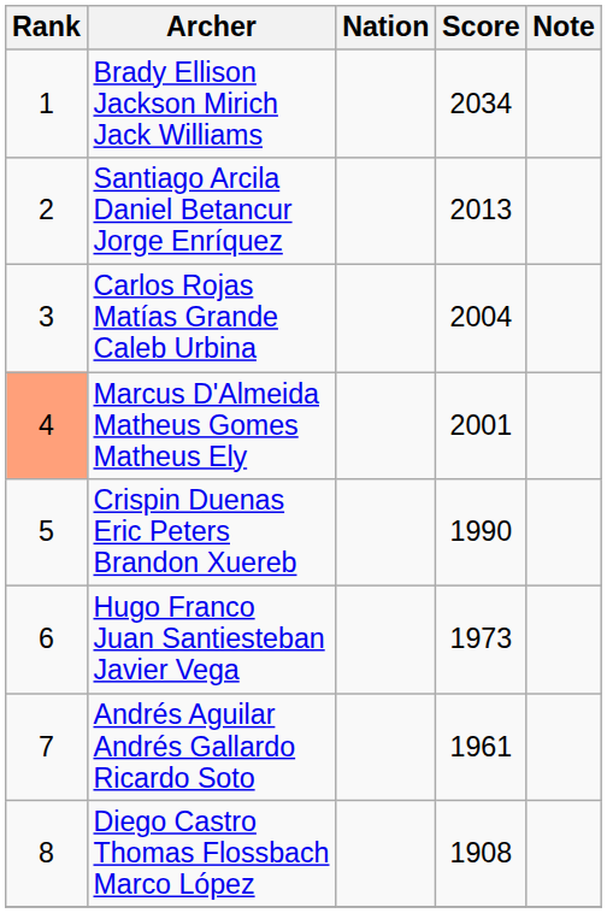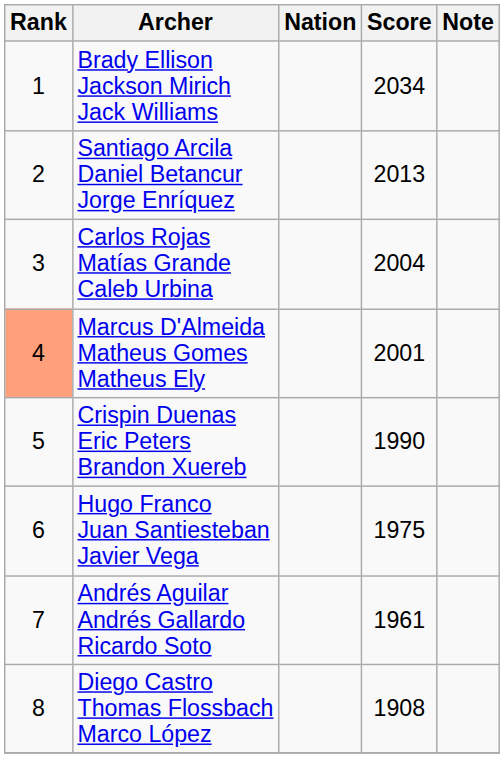 <table class="wikitable sortable" style="text-align:center">
 <tr>
 <th>Rank</th>
 <th>Archer</th>
 <th>Nation</th>
 <th>Score</th>
 <th>Note</th>
 </tr>
 <tr>
 <td>1</td>
 <td align=left><a href='#'>Brady Ellison</a><br><a href='#'>Jackson Mirich</a><br><a href='#'>Jack Williams</a></td>
 <td align=left></td>
 <td>2034</td>
 <td></td>
 </tr>
 <tr>
 <td>2</td>
 <td align=left><a href='#'>Santiago Arcila</a><br><a href='#'>Daniel Betancur</a><br><a href='#'>Jorge Enríquez</a></td>
 <td align=left></td>
 <td>2013</td>
 <td></td>
 </tr>
 <tr>
 <td>3</td>
 <td align=left><a href='#'>Carlos Rojas</a><br><a href='#'>Matías Grande</a><br><a href='#'>Caleb Urbina</a></td>
 <td align=left></td>
 <td>2004</td>
 <td></td>
 </tr>
 <tr>
 <td style="background: lightsalmon;">4</td>
 <td align=left><a href='#'>Marcus D'Almeida</a><br><a href='#'>Matheus Gomes</a><br><a href='#'>Matheus Ely</a></td>
 <td align=left></td>
 <td>2001</td>
 <td></td>
 </tr>
 <tr>
 <td>5</td>
 <td align=left><a href='#'>Crispin Duenas</a><br><a href='#'>Eric Peters</a><br><a href='#'>Brandon Xuereb</a></td>
 <td align=left></td>
 <td>1990</td>
 <td></td>
 </tr>
 <tr>
 <td>6</td>
 <td align=left><a href='#'>Hugo Franco</a><br><a href='#'>Juan Santiesteban</a><br><a href='#'>Javier Vega</a></td>
 <td align=left></td>
-<td>1973</td>
+<td>1975</td>
 <td></td>
 </tr>
 <tr>
 <td>7</td>
 <td align=left><a href='#'>Andrés Aguilar</a><br><a href='#'>Andrés Gallardo</a><br><a href='#'>Ricardo Soto</a></td>
 <td align=left></td>
 <td>1961</td>
 <td></td>
 </tr>
 <tr>
 <td>8</td>
 <td align=left><a href='#'>Diego Castro</a><br><a href='#'>Thomas Flossbach</a><br><a href='#'>Marco López</a></td>
 <td align=left></td>
 <td>1908</td>
 <td></td>
 </tr>
 <tr>
 </tr>
 </table>
